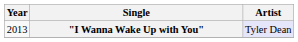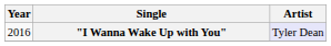 <table class="wikitable plainrowheaders">
 <tr>
 <th>Year</th>
 <th style="width:20em;">Single</th>
 <th>Artist</th>
 </tr>
 <tr>
-<td>2013</td>
+<td>2016</td>
 <th scope="row">"I Wanna Wake Up with You"</th>
 <td style="background: lavender;">Tyler Dean</td>
 </tr>
 <tr>
 </tr>
 </table>
